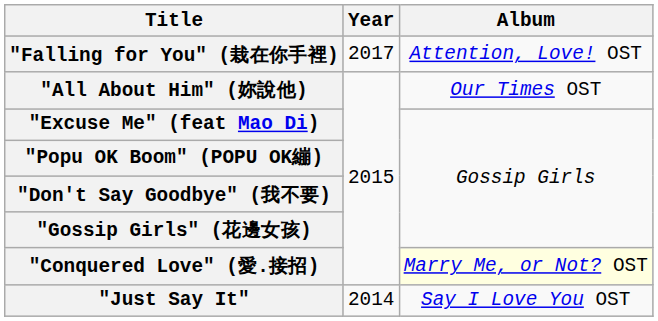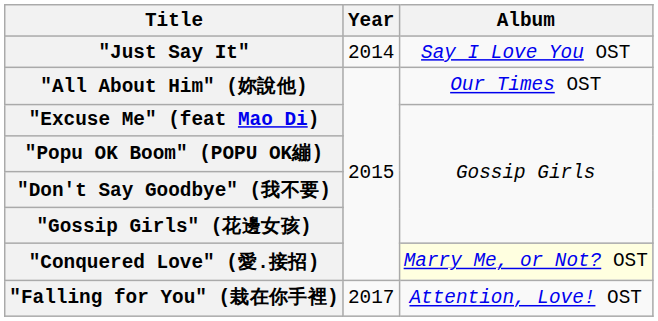 <table class="wikitable plainrowheaders" style="text-align:center;">
 <tr>
 <th scope="col">Title</th>
 <th scope="col">Year</th>
 <th scope="col">Album</th>
 </tr>
 <tr>
-<th scope="row">"Falling for You" (栽在你手裡)</th>
-<td>2017</td>
-<td><em><a href='#'>Attention, Love!</a></em> OST</td>
+<th scope="row">"Just Say It"</th>
+<td>2014</td>
+<td><em><a href='#'>Say I Love You</a></em> OST</td>
 </tr>
 <tr>
 <th scope="row">"All About Him" (妳說他)</th>
 <td rowspan=6>2015</td>
 <td><em><a href='#'>Our Times</a></em> OST</td>
 </tr>
 <tr>
 <th scope="row">"Excuse Me" (feat <a href='#'>Mao Di</a>)</th>
 <td rowspan=4><em>Gossip Girls</em></td>
 </tr>
 <tr>
 <th scope="row">"Popu OK Boom" (POPU OK繃)</th>
 </tr>
 <tr>
 <th scope="row">"Don't Say Goodbye" (我不要)</th>
 </tr>
 <tr>
 <th scope="row">"Gossip Girls" (花邊女孩)</th>
 </tr>
 <tr>
 <th scope="row">"Conquered Love" (愛.接招)</th>
 <td style="background: lightyellow;"><em><a href='#'>Marry Me, or Not?</a></em> OST</td>
 </tr>
 <tr>
-<th scope="row">"Just Say It"</th>
-<td>2014</td>
-<td><em><a href='#'>Say I Love You</a></em> OST</td>
+<th scope="row">"Falling for You" (栽在你手裡)</th>
+<td>2017</td>
+<td><em><a href='#'>Attention, Love!</a></em> OST</td>
 </tr>
 </table>
